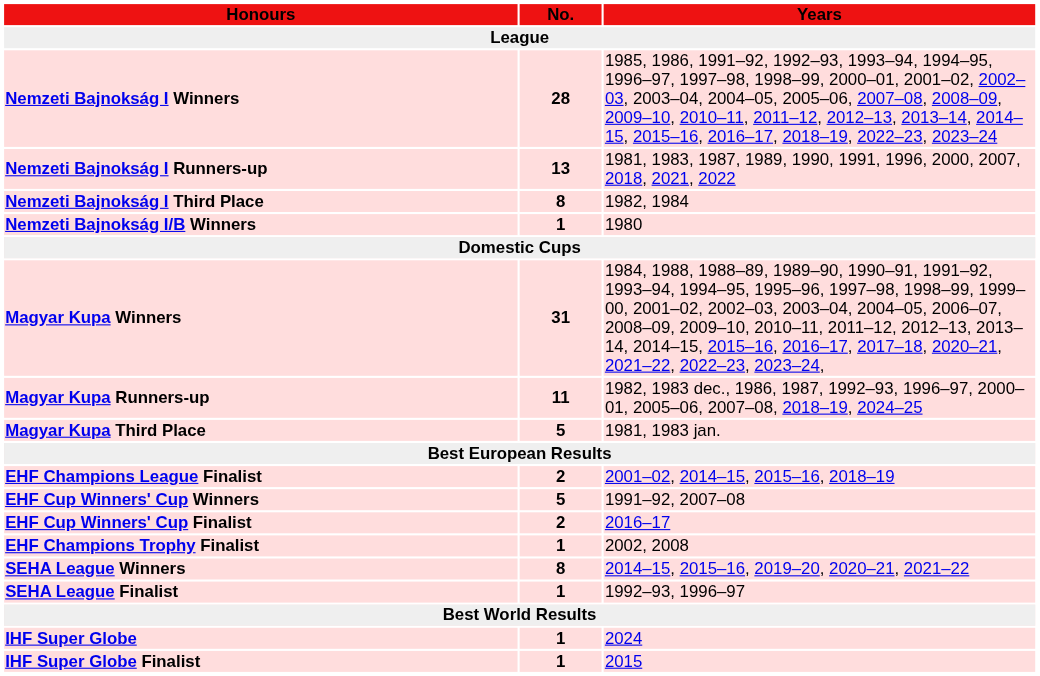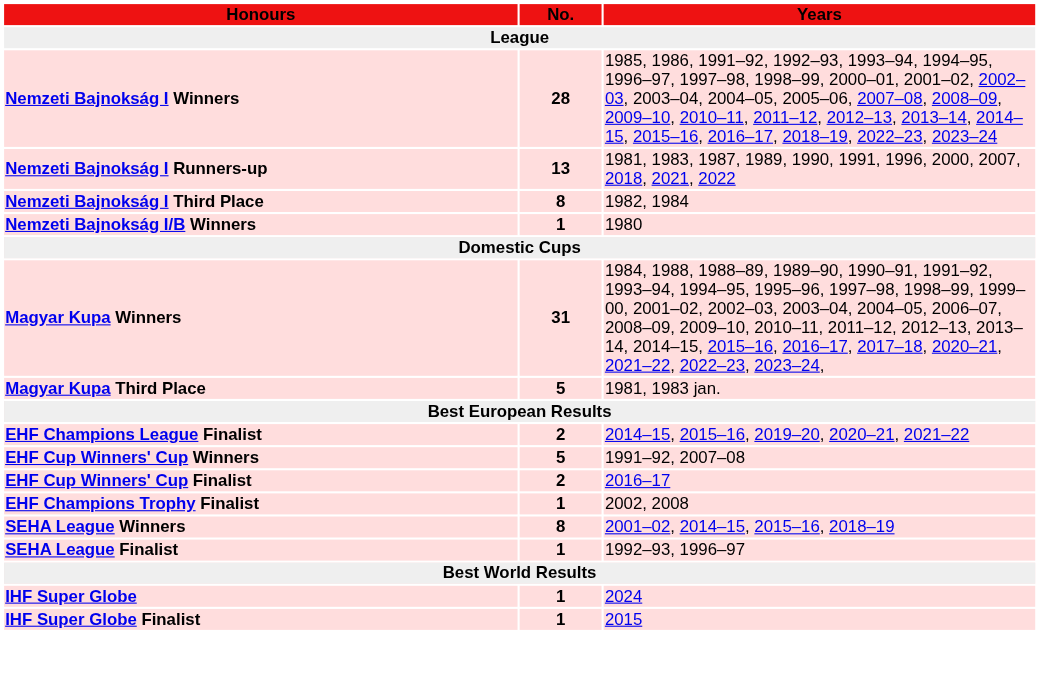 <table style="width:78%;">
 <tr style="background:#EE1212;">
 <th width=50%><span>  <strong>Honours</strong></span></th>
 <th width=8%><span>   <strong>No.</strong></span></th>
 <th !width=20%><span> <strong>Years</strong></span></th>
 </tr>
 <tr>
 <th colspan="3" style="background:#efefef;"><strong>League</strong></th>
 </tr>
 <tr style="background:#fdd;">
 <td><strong><a href='#'>Nemzeti Bajnokság I</a></strong> <strong>Winners</strong></td>
 <td align=center><strong>28</strong></td>
 <td>1985, 1986, 1991–92, 1992–93, 1993–94, 1994–95, 1996–97, 1997–98, 1998–99, 2000–01, 2001–02, <a href='#'>2002–03</a>, 2003–04, 2004–05, 2005–06, <a href='#'>2007–08</a>, <a href='#'>2008–09</a>, <a href='#'>2009–10</a>, <a href='#'>2010–11</a>, <a href='#'>2011–12</a>, <a href='#'>2012–13</a>, <a href='#'>2013–14</a>, <a href='#'>2014–15</a>, <a href='#'>2015–16</a>, <a href='#'>2016–17</a>, <a href='#'>2018–19</a>, <a href='#'>2022–23</a>, <a href='#'>2023–24</a></td>
 </tr>
 <tr style="background:#fdd;">
 <td><strong><a href='#'>Nemzeti Bajnokság I</a></strong> <strong>Runners-up</strong></td>
 <td align=center><strong>13</strong></td>
 <td>1981, 1983, 1987, 1989, 1990, 1991, 1996, 2000, 2007, <a href='#'>2018</a>, <a href='#'>2021</a>, <a href='#'>2022</a></td>
 </tr>
 <tr style="background:#fdd;">
 <td><strong><a href='#'>Nemzeti Bajnokság I</a></strong> <strong>Third Place</strong></td>
 <td align=center><strong>8</strong></td>
 <td>1982, 1984</td>
 </tr>
 <tr style="background:#fdd;">
 <td><strong><a href='#'>Nemzeti Bajnokság I/B</a></strong> <strong>Winners</strong></td>
 <td align=center><strong>1</strong></td>
 <td>1980</td>
 </tr>
 <tr style="background:#fdd;">
 <th colspan="3" style="background:#efefef;"><strong>Domestic Cups</strong></th>
 </tr>
 <tr style="background:#fdd;">
 <td><strong><a href='#'>Magyar Kupa</a> Winners</strong></td>
 <td align=center><strong>31</strong></td>
 <td>1984, 1988, 1988–89, 1989–90, 1990–91, 1991–92, 1993–94, 1994–95, 1995–96, 1997–98, 1998–99, 1999–00, 2001–02, 2002–03, 2003–04, 2004–05, 2006–07, 2008–09, 2009–10, 2010–11, 2011–12, 2012–13, 2013–14, 2014–15, <a href='#'>2015–16</a>, <a href='#'>2016–17</a>, <a href='#'>2017–18</a>, <a href='#'>2020–21</a>, <a href='#'>2021–22</a>, <a href='#'>2022–23</a>, <a href='#'>2023–24</a>,</td>
 </tr>
 <tr style="background:#fdd;">
-<td><strong><a href='#'>Magyar Kupa</a> Runners-up</strong></td>
-<td align=center><strong>11</strong></td>
-<td>1982, 1983 dec., 1986, 1987, 1992–93, 1996–97, 2000–01, 2005–06, 2007–08, <a href='#'>2018–19</a>, <a href='#'>2024–25</a></td>
-</tr>
-<tr style="background:#fdd;">
 <td><strong><a href='#'>Magyar Kupa</a> Third Place</strong></td>
 <td align=center><strong>5</strong></td>
 <td>1981, 1983 jan.</td>
 </tr>
 <tr style="background:#fdd;">
 <th colspan="3" style="background:#efefef;"><strong>Best European Results</strong></th>
 </tr>
 <tr style="background:#fdd;">
 <td><strong><a href='#'>EHF Champions League</a> Finalist</strong></td>
 <td align=center><strong>2</strong></td>
-<td><a href='#'>2001–02</a>, <a href='#'>2014–15</a>, <a href='#'>2015–16</a>, <a href='#'>2018–19</a></td>
+<td><a href='#'>2014–15</a>, <a href='#'>2015–16</a>, <a href='#'>2019–20</a>, <a href='#'>2020–21</a>, <a href='#'>2021–22</a></td>
 </tr>
 <tr style="background:#fdd;">
 <td><strong><a href='#'>EHF Cup Winners' Cup</a> Winners</strong></td>
 <td align=center><strong>5</strong></td>
 <td>1991–92, 2007–08</td>
 </tr>
 <tr style="background:#fdd;">
 <td><strong><a href='#'>EHF Cup Winners' Cup</a> Finalist</strong></td>
 <td align=center><strong>2</strong></td>
 <td><a href='#'>2016–17</a></td>
 </tr>
 <tr style="background:#fdd;">
 <td><strong><a href='#'>EHF Champions Trophy</a> Finalist</strong></td>
 <td align=center><strong>1</strong></td>
 <td>2002, 2008</td>
 </tr>
 <tr style="background:#fdd;">
 <td><strong><a href='#'>SEHA League</a> Winners</strong></td>
 <td align=center><strong>8</strong></td>
-<td><a href='#'>2014–15</a>, <a href='#'>2015–16</a>, <a href='#'>2019–20</a>, <a href='#'>2020–21</a>, <a href='#'>2021–22</a></td>
+<td><a href='#'>2001–02</a>, <a href='#'>2014–15</a>, <a href='#'>2015–16</a>, <a href='#'>2018–19</a></td>
 </tr>
 <tr style="background:#fdd;">
 <td><strong><a href='#'>SEHA League</a> Finalist</strong></td>
 <td align=center><strong>1</strong></td>
 <td>1992–93, 1996–97</td>
 </tr>
 <tr style="background:#fdd;">
 <th colspan="3" style="background:#efefef;"><strong>Best World Results</strong></th>
 </tr>
 <tr style="background:#fdd;">
 <td><strong><a href='#'>IHF Super Globe</a></strong></td>
 <td align=center><strong>1</strong></td>
 <td><a href='#'>2024</a></td>
 </tr>
 <tr style="background:#fdd;">
 <td><strong><a href='#'>IHF Super Globe</a> Finalist</strong></td>
 <td align=center><strong>1</strong></td>
 <td><a href='#'>2015</a></td>
 </tr>
 </table>
